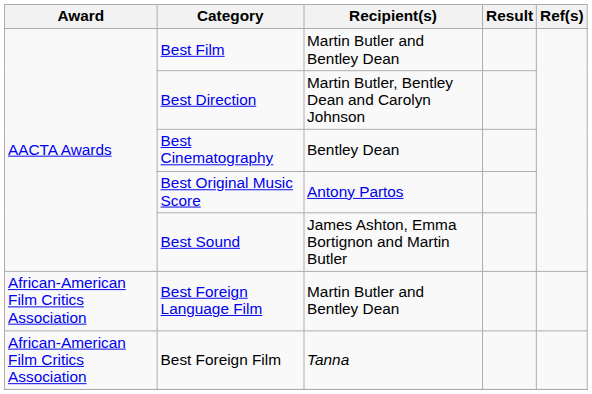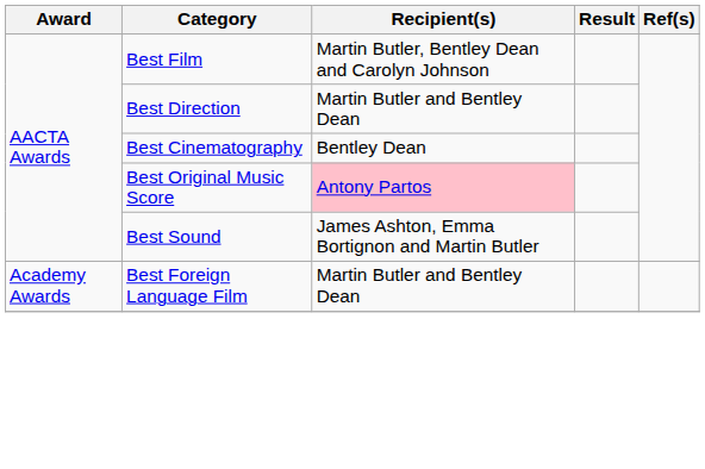 <table class="wikitable">
 <tr>
 <th>Award</th>
 <th>Category</th>
 <th>Recipient(s)</th>
 <th>Result</th>
 <th>Ref(s)</th>
 </tr>
 <tr>
 <td rowspan="5"><a href='#'>AACTA Awards</a></td>
 <td><a href='#'>Best Film</a></td>
-<td>Martin Butler and Bentley Dean</td>
+<td>Martin Butler, Bentley Dean and Carolyn Johnson</td>
 <td></td>
 <td rowspan="5"></td>
 </tr>
 <tr>
 <td><a href='#'>Best Direction</a></td>
-<td>Martin Butler, Bentley Dean and Carolyn Johnson</td>
+<td>Martin Butler and Bentley Dean</td>
 <td></td>
 </tr>
 <tr>
 <td><a href='#'>Best Cinematography</a></td>
 <td>Bentley Dean</td>
 <td></td>
 </tr>
 <tr>
 <td><a href='#'>Best Original Music Score</a></td>
-<td><a href='#'>Antony Partos</a></td>
+<td style="background: pink;"><a href='#'>Antony Partos</a></td>
 <td></td>
 </tr>
 <tr>
 <td><a href='#'>Best Sound</a></td>
 <td>James Ashton, Emma Bortignon and Martin Butler</td>
 <td></td>
 </tr>
 <tr>
-<td><a href='#'>African-American Film Critics Association</a></td>
+<td><a href='#'>Academy Awards</a></td>
 <td><a href='#'>Best Foreign Language Film</a></td>
 <td>Martin Butler and Bentley Dean</td>
 <td></td>
 <td></td>
 </tr>
 <tr>
-<td><a href='#'>African-American Film Critics Association</a></td>
-<td>Best Foreign Film</td>
-<td><em>Tanna</em></td>
-<td></td>
-<td></td>
-</tr>
-<tr>
 </tr>
 </table>
